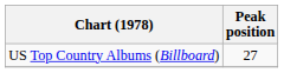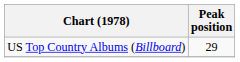 <table class="wikitable sortable">
 <tr>
 <th align="left">Chart (1978)</th>
 <th align="center">Peak<br>position</th>
 </tr>
 <tr>
 <td align="left">US <a href='#'>Top Country Albums</a> (<em><a href='#'>Billboard</a></em>)</td>
-<td align="center">27</td>
+<td align="center">29</td>
 </tr>
 <tr>
 </tr>
 </table>
